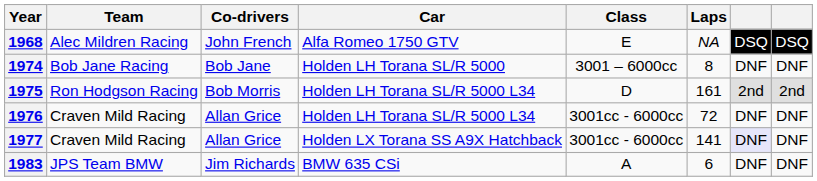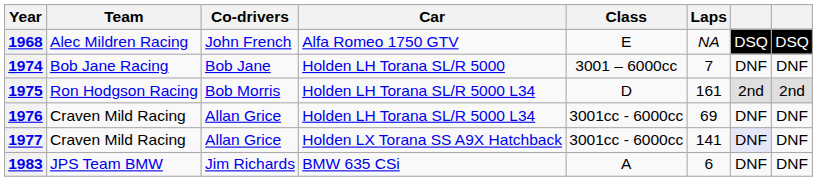 <table class="wikitable" style="text-align:center; font-size:90%">
 <tr>
 <th>Year</th>
 <th>Team</th>
 <th>Co-drivers</th>
 <th>Car</th>
 <th>Class</th>
 <th>Laps</th>
 <th></th>
 <th></th>
 </tr>
 <tr align="centre">
 <th><a href='#'>1968</a></th>
 <td align="left"> <a href='#'>Alec Mildren Racing</a></td>
 <td align="left"> <a href='#'>John French</a></td>
 <td align="left"><a href='#'>Alfa Romeo 1750 GTV</a></td>
 <td>E</td>
 <td><em>NA</em></td>
 <td style="background:#000000; color:white">DSQ</td>
 <td style="background:#000000; color:white">DSQ</td>
 </tr>
 <tr align="centre">
 <th><a href='#'>1974</a></th>
 <td align="left"> <a href='#'>Bob Jane Racing</a></td>
 <td align="left"> <a href='#'>Bob Jane</a></td>
 <td align="left"><a href='#'>Holden LH Torana SL/R 5000</a></td>
 <td>3001 – 6000cc</td>
-<td>8</td>
+<td>7</td>
 <td>DNF</td>
 <td>DNF</td>
 </tr>
 <tr>
 <th><a href='#'>1975</a></th>
 <td align="left"> <a href='#'>Ron Hodgson Racing</a></td>
 <td align="left"> <a href='#'>Bob Morris</a></td>
 <td align="left"><a href='#'>Holden LH Torana SL/R 5000 L34</a></td>
 <td>D</td>
 <td>161</td>
 <td style="background:#dfdfdf;">2nd</td>
 <td style="background:#dfdfdf;">2nd</td>
 </tr>
 <tr>
 <th><a href='#'>1976</a></th>
 <td align="left"> Craven Mild Racing</td>
 <td align="left"> <a href='#'>Allan Grice</a></td>
 <td align="left"><a href='#'>Holden LH Torana SL/R 5000 L34</a></td>
 <td>3001cc - 6000cc</td>
-<td>72</td>
+<td>69</td>
 <td>DNF</td>
 <td>DNF</td>
 </tr>
 <tr>
 <th><a href='#'>1977</a></th>
 <td align="left"> Craven Mild Racing</td>
 <td align="left"> <a href='#'>Allan Grice</a></td>
 <td align="left"><a href='#'>Holden LX Torana SS A9X Hatchback</a></td>
 <td>3001cc - 6000cc</td>
 <td>141</td>
 <td style="background: lavender;">DNF</td>
 <td>DNF</td>
 </tr>
 <tr>
 <th><a href='#'>1983</a></th>
 <td align="left"> <a href='#'>JPS Team BMW</a></td>
 <td align="left"> <a href='#'>Jim Richards</a></td>
 <td align="left"><a href='#'>BMW 635 CSi</a></td>
 <td>A</td>
 <td>6</td>
 <td>DNF</td>
 <td>DNF</td>
 </tr>
 </table>
